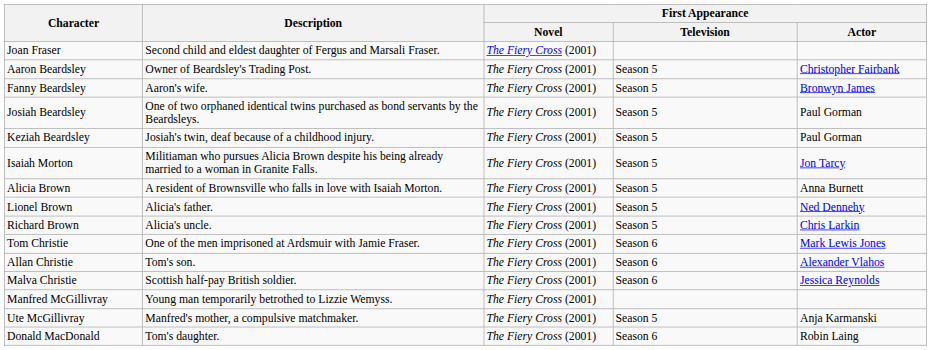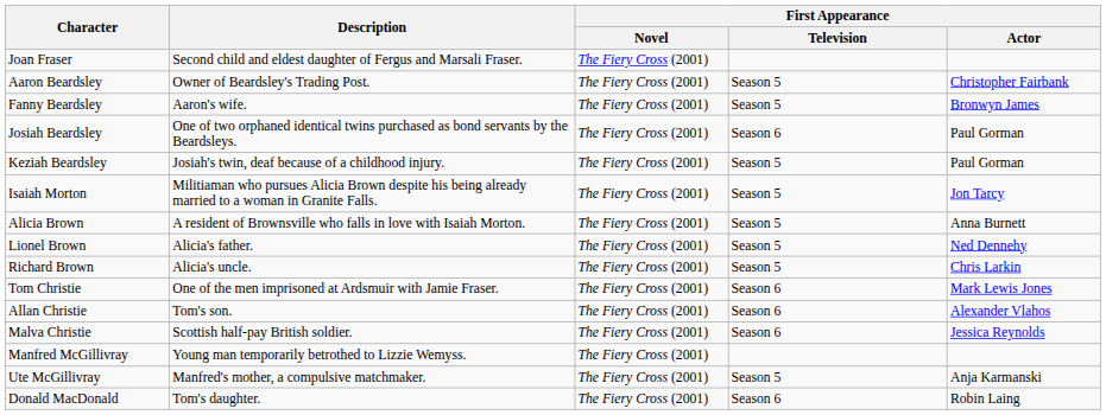 <table class="wikitable plainrowheaders" width="100%">
 <tr>
 <th rowspan="2" style="width:15%;">Character</th>
 <th rowspan="2" class="unsortable">Description</th>
 <th colspan="3">First Appearance</th>
 </tr>
 <tr>
 <th style="width:14%;">Novel</th>
 <th style="width:20%;">Television</th>
 <th style="width:14%;">Actor</th>
 </tr>
 <tr>
 <td>Joan Fraser</td>
 <td>Second child and eldest daughter of Fergus and Marsali Fraser.</td>
 <td><em><a href='#'>The Fiery Cross</a></em> (2001)</td>
 <td></td>
 <td></td>
 </tr>
 <tr>
 <td>Aaron Beardsley</td>
 <td>Owner of Beardsley's Trading Post.</td>
 <td><em>The Fiery Cross</em> (2001)</td>
 <td>Season 5 </td>
 <td><a href='#'>Christopher Fairbank</a></td>
 </tr>
 <tr>
 <td>Fanny Beardsley</td>
 <td>Aaron's wife.</td>
 <td><em>The Fiery Cross</em> (2001)</td>
 <td>Season 5 </td>
 <td><a href='#'>Bronwyn James</a></td>
 </tr>
 <tr>
 <td>Josiah Beardsley</td>
 <td>One of two orphaned identical twins purchased as bond servants by the Beardsleys.</td>
 <td><em>The Fiery Cross</em> (2001)</td>
-<td>Season 5 </td>
+<td>Season 6 </td>
 <td>Paul Gorman</td>
 </tr>
 <tr>
 <td>Keziah Beardsley</td>
 <td>Josiah's twin, deaf because of a childhood injury.</td>
 <td><em>The Fiery Cross</em> (2001)</td>
 <td>Season 5 </td>
 <td>Paul Gorman</td>
 </tr>
 <tr>
 <td>Isaiah Morton</td>
 <td>Militiaman who pursues Alicia Brown despite his being already married to a woman in Granite Falls.</td>
 <td><em>The Fiery Cross</em> (2001)</td>
 <td>Season 5 </td>
 <td><a href='#'>Jon Tarcy</a></td>
 </tr>
 <tr>
 <td>Alicia Brown</td>
 <td>A resident of Brownsville who falls in love with Isaiah Morton.</td>
 <td><em>The Fiery Cross</em> (2001)</td>
 <td>Season 5 </td>
 <td>Anna Burnett</td>
 </tr>
 <tr>
 <td>Lionel Brown</td>
 <td>Alicia's father.</td>
 <td><em>The Fiery Cross</em> (2001)</td>
 <td>Season 5 </td>
 <td><a href='#'>Ned Dennehy</a></td>
 </tr>
 <tr>
 <td>Richard Brown</td>
 <td>Alicia's uncle.</td>
 <td><em>The Fiery Cross</em> (2001)</td>
 <td>Season 5 </td>
 <td><a href='#'>Chris Larkin</a></td>
 </tr>
 <tr>
 <td>Tom Christie</td>
 <td>One of the men imprisoned at Ardsmuir with Jamie Fraser.</td>
 <td><em>The Fiery Cross</em> (2001)</td>
 <td>Season 6 </td>
 <td><a href='#'>Mark Lewis Jones</a></td>
 </tr>
 <tr>
 <td>Allan Christie</td>
 <td>Tom's son.</td>
 <td><em>The Fiery Cross</em> (2001)</td>
 <td>Season 6 </td>
 <td><a href='#'>Alexander Vlahos</a></td>
 </tr>
 <tr>
 <td>Malva Christie</td>
 <td>Scottish half-pay British soldier.</td>
 <td><em>The Fiery Cross</em> (2001)</td>
 <td>Season 6 </td>
 <td><a href='#'>Jessica Reynolds</a></td>
 </tr>
 <tr>
 <td>Manfred McGillivray</td>
 <td>Young man temporarily betrothed to Lizzie Wemyss.</td>
 <td><em>The Fiery Cross</em> (2001)</td>
 <td></td>
 <td></td>
 </tr>
 <tr>
 <td>Ute McGillivray</td>
 <td>Manfred's mother, a compulsive matchmaker.</td>
 <td><em>The Fiery Cross</em> (2001)</td>
 <td>Season 5 </td>
 <td>Anja Karmanski</td>
 </tr>
 <tr>
 <td>Donald MacDonald</td>
 <td>Tom's daughter.</td>
 <td><em>The Fiery Cross</em> (2001)</td>
 <td>Season 6 </td>
 <td>Robin Laing</td>
 </tr>
 </table>
